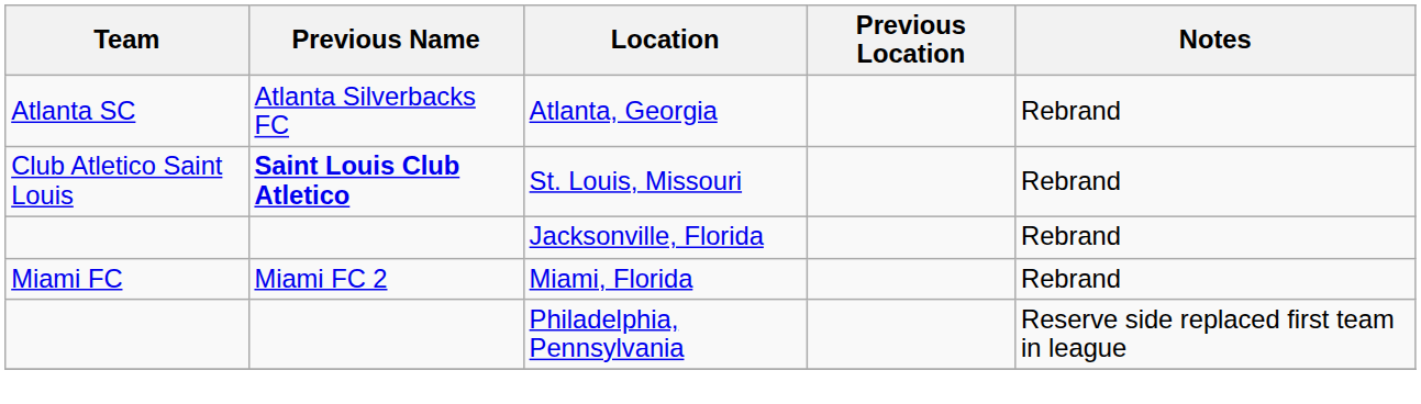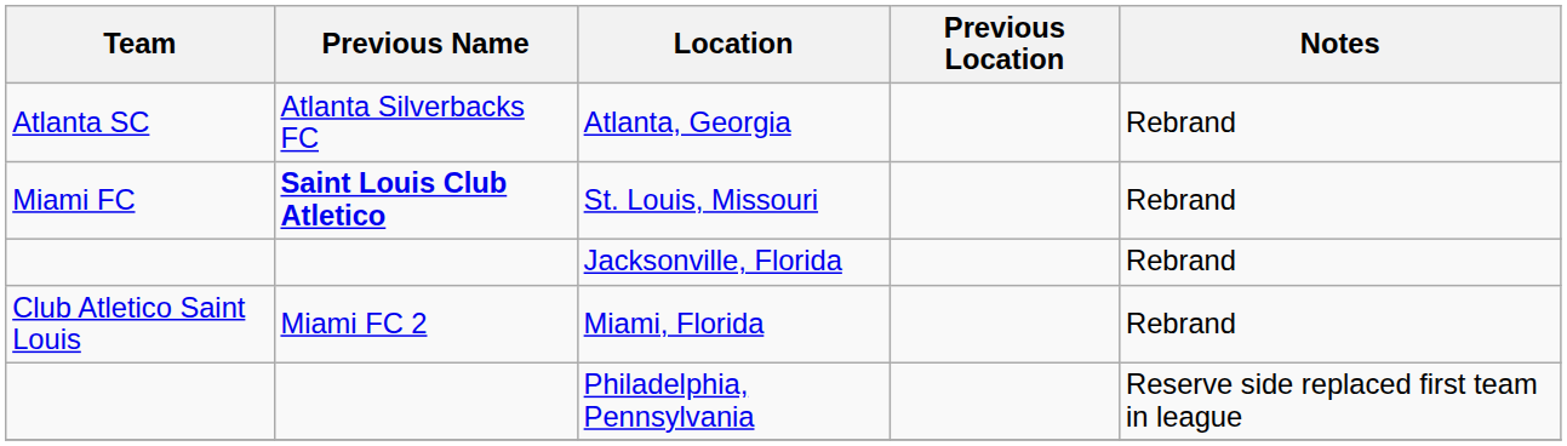 <table class="wikitable sortable">
 <tr>
 <th>Team</th>
 <th>Previous Name</th>
 <th>Location</th>
 <th>Previous Location</th>
 <th class=unsortable>Notes</th>
 </tr>
 <tr>
 <td><a href='#'>Atlanta SC</a></td>
 <td><a href='#'>Atlanta Silverbacks FC</a></td>
 <td><a href='#'>Atlanta, Georgia</a></td>
 <td></td>
 <td>Rebrand</td>
 </tr>
 <tr>
-<td><a href='#'>Club Atletico Saint Louis</a></td>
+<td><a href='#'>Miami FC</a></td>
 <td><strong><a href='#'>Saint Louis Club Atletico</a></strong></td>
 <td><a href='#'>St. Louis, Missouri</a></td>
 <td></td>
 <td>Rebrand</td>
 </tr>
 <tr>
 <td></td>
 <td></td>
 <td><a href='#'>Jacksonville, Florida</a></td>
 <td></td>
 <td>Rebrand</td>
 </tr>
 <tr>
-<td><a href='#'>Miami FC</a></td>
+<td><a href='#'>Club Atletico Saint Louis</a></td>
 <td><a href='#'>Miami FC 2</a></td>
 <td><a href='#'>Miami, Florida</a></td>
 <td></td>
 <td>Rebrand</td>
 </tr>
 <tr>
 <td></td>
 <td></td>
 <td><a href='#'>Philadelphia, Pennsylvania</a></td>
 <td></td>
 <td>Reserve side replaced first team in league</td>
 </tr>
 <tr>
 </tr>
 </table>
